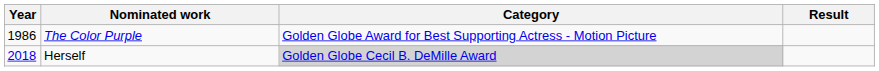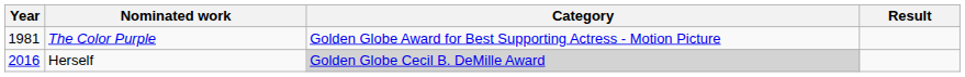 <table class=wikitable>
 <tr>
 <th width=4%>Year</th>
 <th width=26%>Nominated work</th>
 <th width=55%>Category</th>
 <th width=10%>Result</th>
 </tr>
 <tr>
-<td>1986</td>
+<td>1981</td>
 <td><em><a href='#'>The Color Purple</a></em></td>
 <td><a href='#'>Golden Globe Award for Best Supporting Actress - Motion Picture</a></td>
 <td></td>
 </tr>
 <tr>
-<td><a href='#'>2018</a></td>
+<td><a href='#'>2016</a></td>
 <td>Herself</td>
 <td style="background: lightgrey;"><a href='#'>Golden Globe Cecil B. DeMille Award</a></td>
 <td></td>
 </tr>
 </table>
